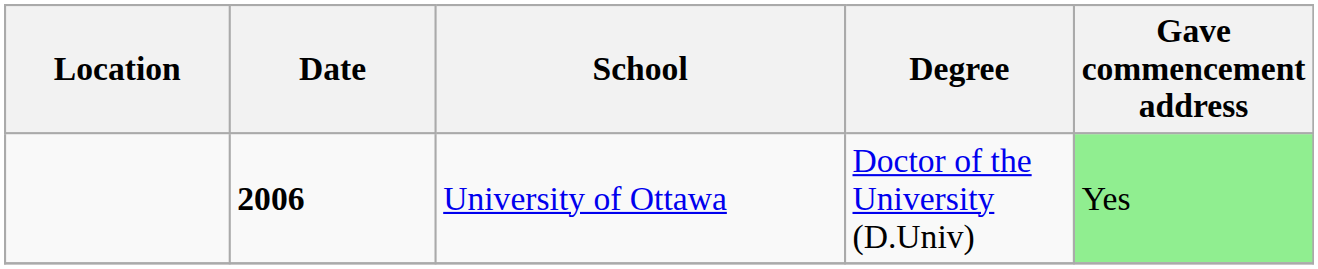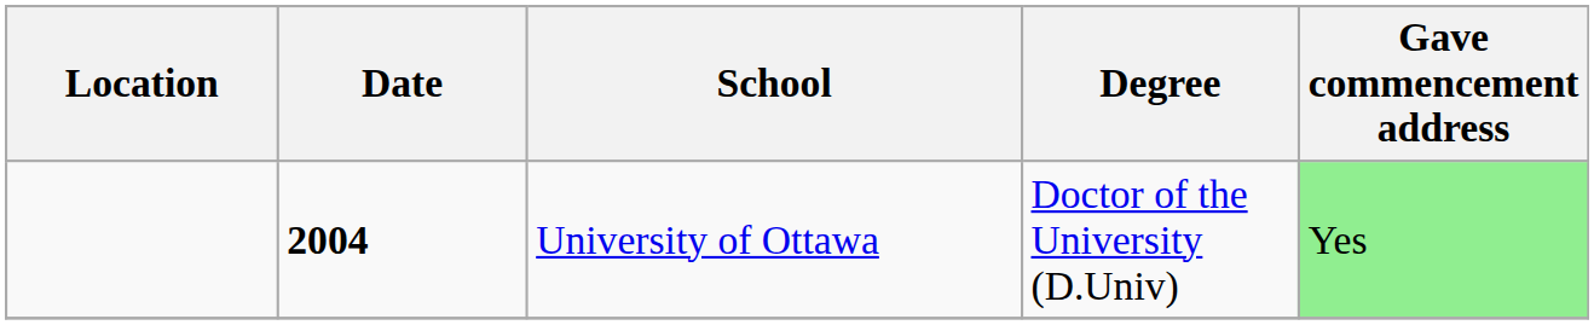 <table class="wikitable" style="width:100%;">
 <tr>
 <th style="width:20%;">Location</th>
 <th style="width:20%;">Date</th>
 <th style="width:40%;">School</th>
 <th style="width:20%;">Degree</th>
 <th style="width:20%;">Gave commencement address</th>
 </tr>
 <tr>
 <td></td>
-<td><strong>2006</strong></td>
+<td><strong>2004</strong></td>
 <td><a href='#'>University of Ottawa</a></td>
 <td><a href='#'>Doctor of the University</a> (D.Univ) </td>
 <td style="background: lightgreen;">Yes </td>
 </tr>
 <tr>
 </tr>
 </table>
